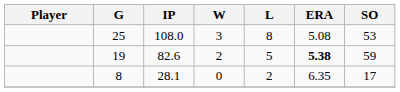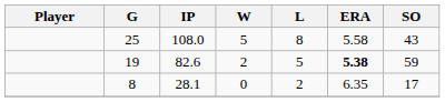 <table class="wikitable sortable">
 <tr>
 <th bgcolor="#DDDDFF" width="16%">Player</th>
 <th bgcolor="#DDDDFF" width="9%">G</th>
 <th bgcolor="#DDDDFF" width="9%">IP</th>
 <th bgcolor="#DDDDFF" width="9%">W</th>
 <th bgcolor="#DDDDFF" width="9%">L</th>
 <th bgcolor="#DDDDFF" width="9%">ERA</th>
 <th bgcolor="#DDDDFF" width="9%">SO</th>
 </tr>
 <tr align="center">
 <td></td>
 <td>25</td>
 <td>108.0</td>
-<td>3</td>
+<td>5</td>
 <td>8</td>
-<td>5.08</td>
-<td>53</td>
+<td>5.58</td>
+<td>43</td>
 </tr>
 <tr align="center">
 <td></td>
 <td>19</td>
 <td>82.6</td>
 <td>2</td>
 <td>5</td>
 <td><strong>5.38</strong></td>
 <td>59</td>
 </tr>
 <tr align="center">
 <td></td>
 <td>8</td>
 <td>28.1</td>
 <td>0</td>
 <td>2</td>
 <td>6.35</td>
 <td>17</td>
 </tr>
 <tr align="center">
 </tr>
 </table>
